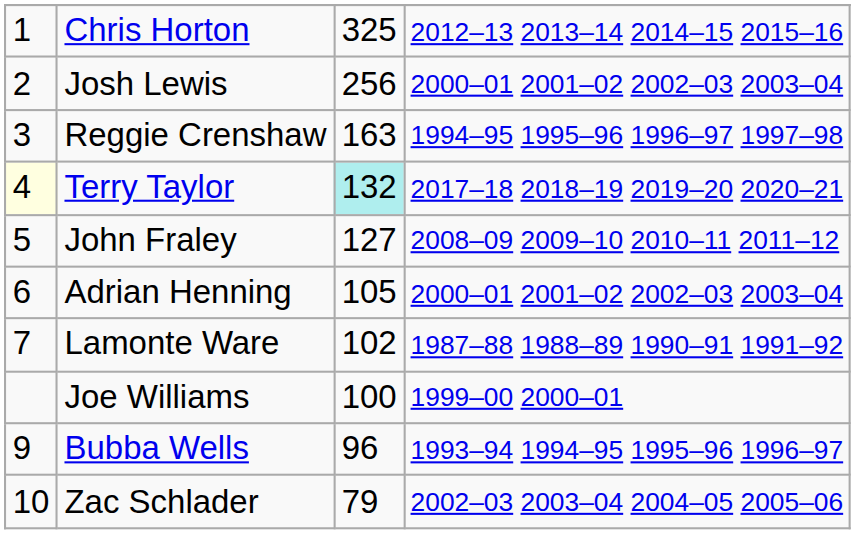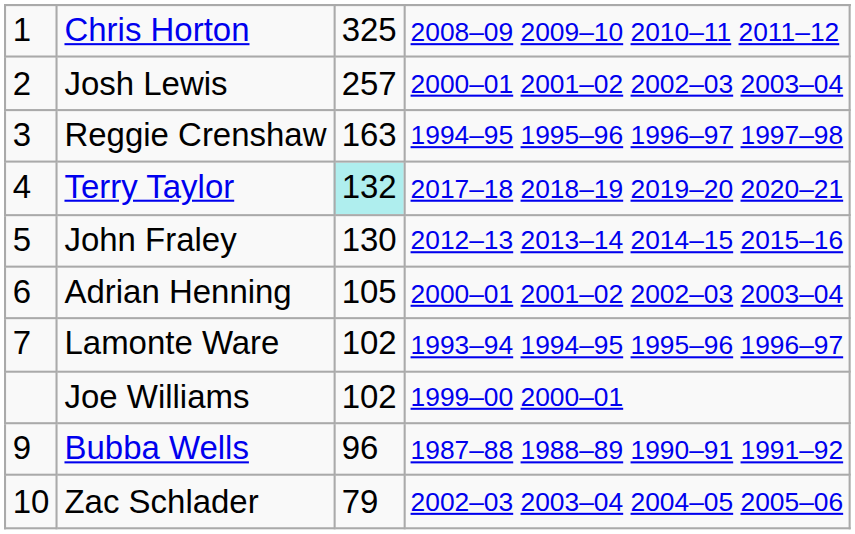 <table class="wikitable">
 <tr>
 </tr>
 <tr>
 <td>1</td>
 <td><a href='#'>Chris Horton</a></td>
 <td>325</td>
-<td style="font-size:80%;"><a href='#'>2012–13</a> <a href='#'>2013–14</a> <a href='#'>2014–15</a> <a href='#'>2015–16</a></td>
+<td style="font-size:80%;"><a href='#'>2008–09</a> <a href='#'>2009–10</a> <a href='#'>2010–11</a> <a href='#'>2011–12</a></td>
 </tr>
 <tr>
 <td>2</td>
 <td>Josh Lewis</td>
-<td>256</td>
+<td>257</td>
 <td style="font-size:80%;"><a href='#'>2000–01</a> <a href='#'>2001–02</a> <a href='#'>2002–03</a> <a href='#'>2003–04</a></td>
 </tr>
 <tr>
 <td>3</td>
 <td>Reggie Crenshaw</td>
 <td>163</td>
 <td style="font-size:80%;"><a href='#'>1994–95</a> <a href='#'>1995–96</a> <a href='#'>1996–97</a> <a href='#'>1997–98</a></td>
 </tr>
 <tr>
-<td style="background: lightyellow;">4</td>
+<td>4</td>
 <td><a href='#'>Terry Taylor</a></td>
 <td style="background: paleturquoise;">132</td>
 <td style="font-size:80%;"><a href='#'>2017–18</a> <a href='#'>2018–19</a> <a href='#'>2019–20</a> <a href='#'>2020–21</a></td>
 </tr>
 <tr>
 <td>5</td>
 <td>John Fraley</td>
-<td>127</td>
-<td style="font-size:80%;"><a href='#'>2008–09</a> <a href='#'>2009–10</a> <a href='#'>2010–11</a> <a href='#'>2011–12</a></td>
+<td>130</td>
+<td style="font-size:80%;"><a href='#'>2012–13</a> <a href='#'>2013–14</a> <a href='#'>2014–15</a> <a href='#'>2015–16</a></td>
 </tr>
 <tr>
 <td>6</td>
 <td>Adrian Henning</td>
 <td>105</td>
 <td style="font-size:80%;"><a href='#'>2000–01</a> <a href='#'>2001–02</a> <a href='#'>2002–03</a> <a href='#'>2003–04</a></td>
 </tr>
 <tr>
 <td>7</td>
 <td>Lamonte Ware</td>
 <td>102</td>
-<td style="font-size:80%;"><a href='#'>1987–88</a> <a href='#'>1988–89</a> <a href='#'>1990–91</a> <a href='#'>1991–92</a></td>
+<td style="font-size:80%;"><a href='#'>1993–94</a> <a href='#'>1994–95</a> <a href='#'>1995–96</a> <a href='#'>1996–97</a></td>
 </tr>
 <tr>
 <td></td>
 <td>Joe Williams</td>
-<td>100</td>
+<td>102</td>
 <td style="font-size:80%;"><a href='#'>1999–00</a> <a href='#'>2000–01</a></td>
 </tr>
 <tr>
 <td>9</td>
 <td><a href='#'>Bubba Wells</a></td>
 <td>96</td>
-<td style="font-size:80%;"><a href='#'>1993–94</a> <a href='#'>1994–95</a> <a href='#'>1995–96</a> <a href='#'>1996–97</a></td>
+<td style="font-size:80%;"><a href='#'>1987–88</a> <a href='#'>1988–89</a> <a href='#'>1990–91</a> <a href='#'>1991–92</a></td>
 </tr>
 <tr>
 <td>10</td>
 <td>Zac Schlader</td>
 <td>79</td>
 <td style="font-size:80%;"><a href='#'>2002–03</a> <a href='#'>2003–04</a> <a href='#'>2004–05</a> <a href='#'>2005–06</a></td>
 </tr>
 </table>
